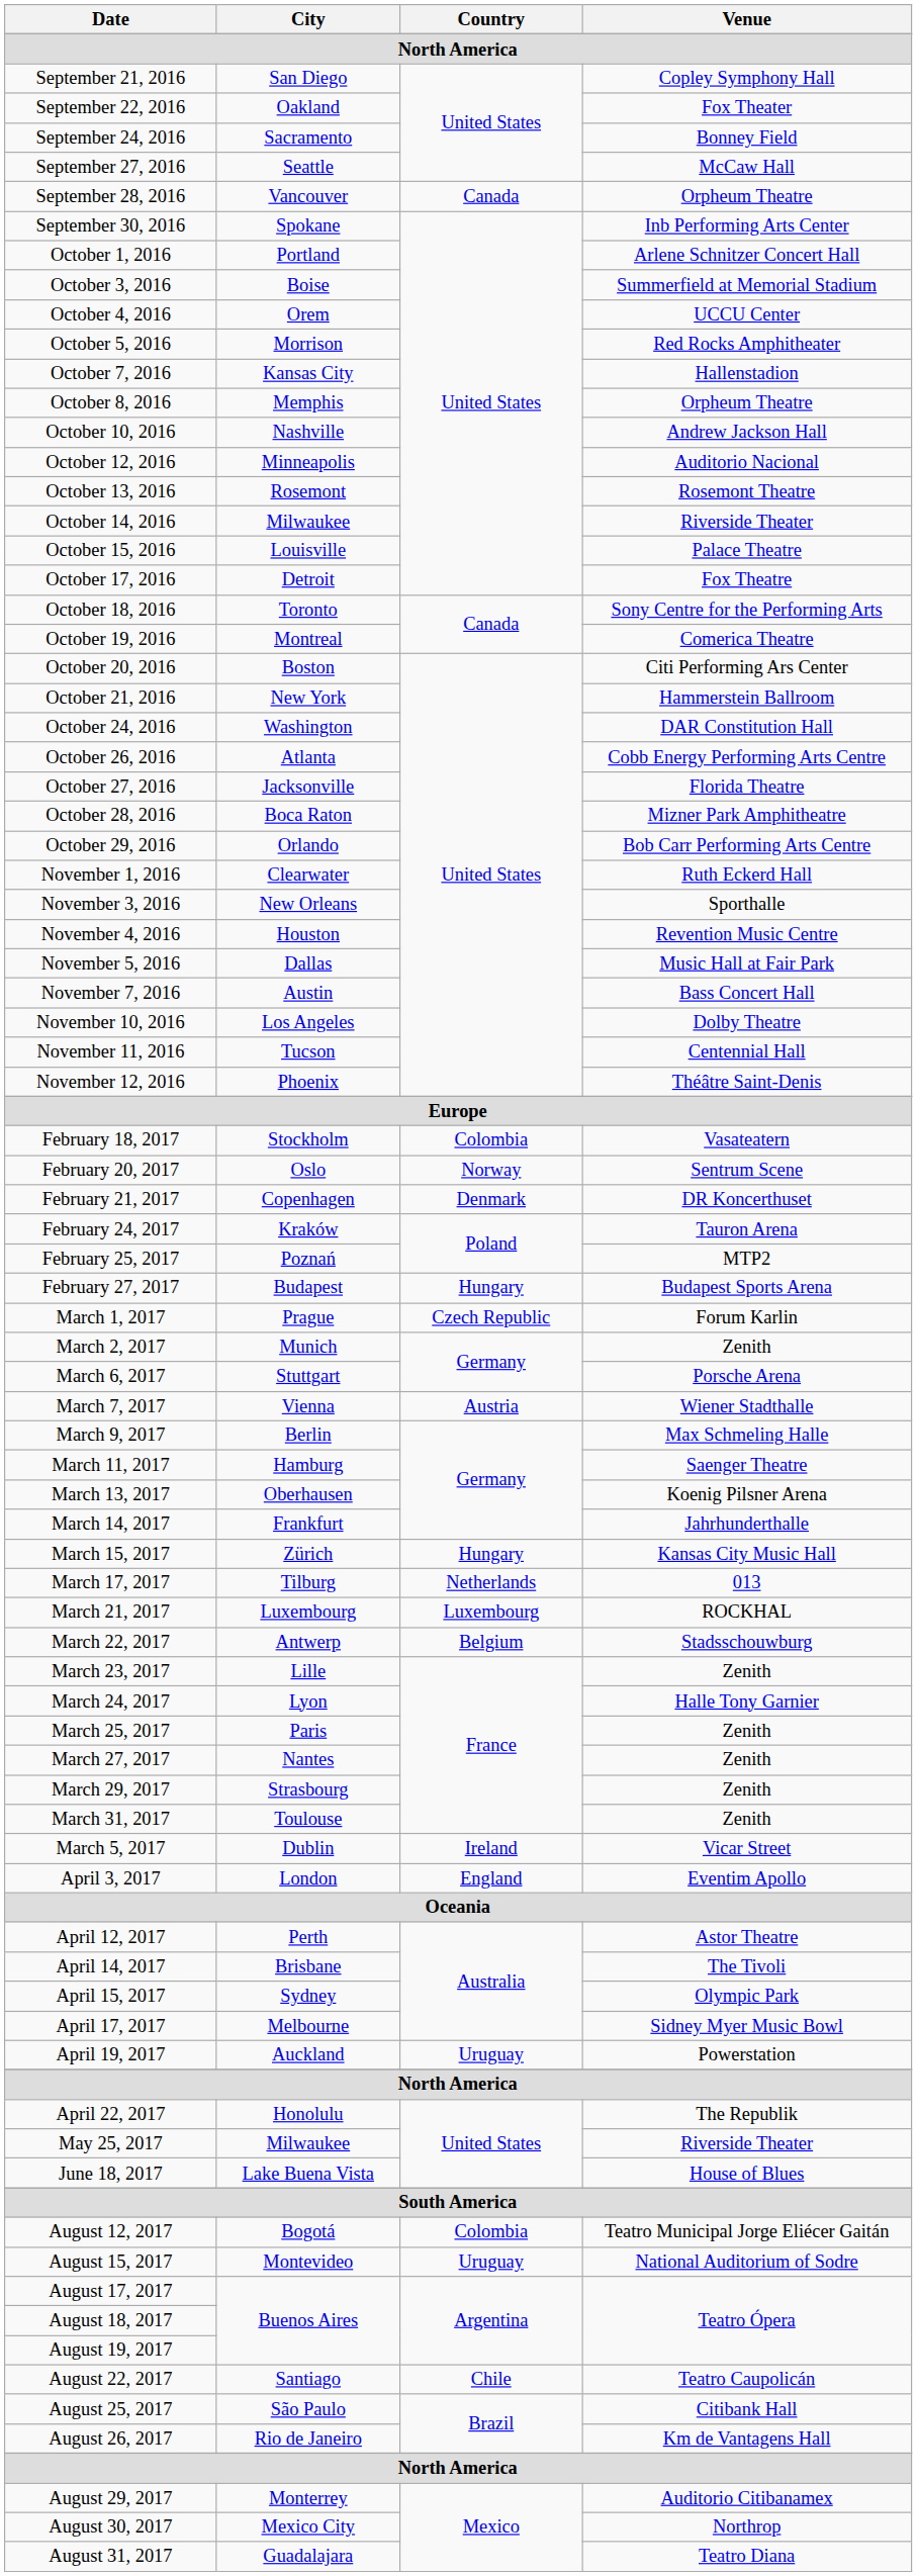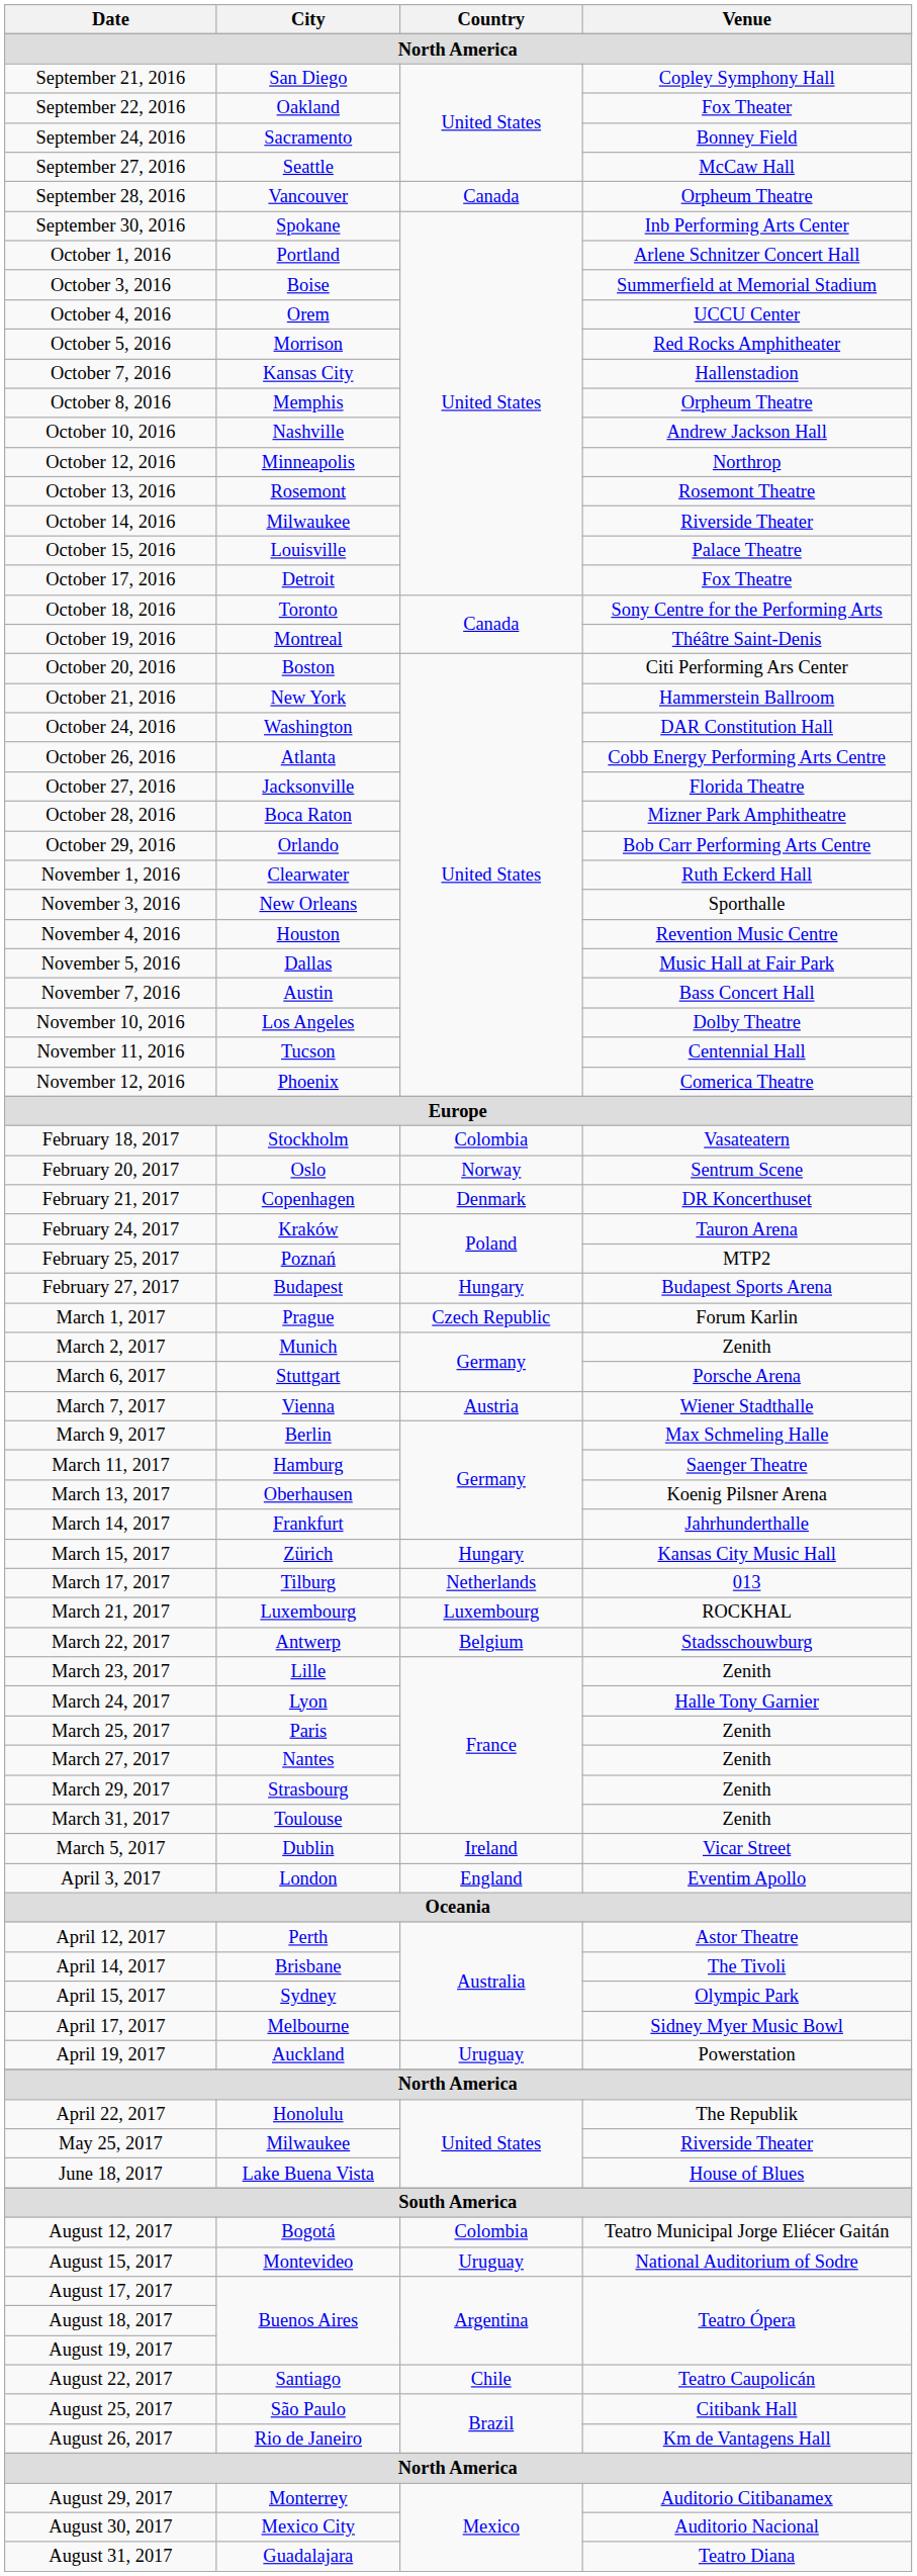 <table class="wikitable" style="text-align:center;">
 <tr>
 <th width="175">Date</th>
 <th width="150">City</th>
 <th width="150">Country</th>
 <th width="275">Venue</th>
 </tr>
 <tr>
 </tr>
 <tr style="background:#ddd;">
 <td colspan="4"><strong>North America</strong></td>
 </tr>
 <tr>
 <td>September 21, 2016</td>
 <td><a href='#'>San Diego</a></td>
 <td rowspan="4"><a href='#'>United States</a></td>
 <td><a href='#'>Copley Symphony Hall</a></td>
 </tr>
 <tr>
 <td>September 22, 2016</td>
 <td><a href='#'>Oakland</a></td>
 <td><a href='#'>Fox Theater</a></td>
 </tr>
 <tr>
 <td>September 24, 2016</td>
 <td><a href='#'>Sacramento</a></td>
 <td><a href='#'>Bonney Field</a></td>
 </tr>
 <tr>
 <td>September 27, 2016</td>
 <td><a href='#'>Seattle</a></td>
 <td><a href='#'>McCaw Hall</a></td>
 </tr>
 <tr>
 <td>September 28, 2016</td>
 <td><a href='#'>Vancouver</a></td>
 <td><a href='#'>Canada</a></td>
 <td><a href='#'>Orpheum Theatre</a></td>
 </tr>
 <tr>
 <td>September 30, 2016</td>
 <td><a href='#'>Spokane</a></td>
 <td rowspan="13"><a href='#'>United States</a></td>
 <td><a href='#'>Inb Performing Arts Center</a></td>
 </tr>
 <tr>
 <td>October 1, 2016</td>
 <td><a href='#'>Portland</a></td>
 <td><a href='#'>Arlene Schnitzer Concert Hall</a></td>
 </tr>
 <tr>
 <td>October 3, 2016</td>
 <td><a href='#'>Boise</a></td>
 <td><a href='#'>Summerfield at Memorial Stadium</a></td>
 </tr>
 <tr>
 <td>October 4, 2016</td>
 <td><a href='#'>Orem</a></td>
 <td><a href='#'>UCCU Center</a></td>
 </tr>
 <tr>
 <td>October 5, 2016</td>
 <td><a href='#'>Morrison</a></td>
 <td><a href='#'>Red Rocks Amphitheater</a></td>
 </tr>
 <tr>
 <td>October 7, 2016</td>
 <td><a href='#'>Kansas City</a></td>
 <td><a href='#'>Hallenstadion</a></td>
 </tr>
 <tr>
 <td>October 8, 2016</td>
 <td><a href='#'>Memphis</a></td>
 <td><a href='#'>Orpheum Theatre</a></td>
 </tr>
 <tr>
 <td>October 10, 2016</td>
 <td><a href='#'>Nashville</a></td>
 <td><a href='#'>Andrew Jackson Hall</a></td>
 </tr>
 <tr>
 <td>October 12, 2016</td>
 <td><a href='#'>Minneapolis</a></td>
-<td><a href='#'>Auditorio Nacional</a></td>
+<td><a href='#'>Northrop</a></td>
 </tr>
 <tr>
 <td>October 13, 2016</td>
 <td><a href='#'>Rosemont</a></td>
 <td><a href='#'>Rosemont Theatre</a></td>
 </tr>
 <tr>
 <td>October 14, 2016</td>
 <td><a href='#'>Milwaukee</a></td>
 <td><a href='#'>Riverside Theater</a></td>
 </tr>
 <tr>
 <td>October 15, 2016</td>
 <td><a href='#'>Louisville</a></td>
 <td><a href='#'>Palace Theatre</a></td>
 </tr>
 <tr>
 <td>October 17, 2016</td>
 <td><a href='#'>Detroit</a></td>
 <td><a href='#'>Fox Theatre</a></td>
 </tr>
 <tr>
 <td>October 18, 2016</td>
 <td><a href='#'>Toronto</a></td>
 <td rowspan="2"><a href='#'>Canada</a></td>
 <td><a href='#'>Sony Centre for the Performing Arts</a></td>
 </tr>
 <tr>
 <td>October 19, 2016</td>
 <td><a href='#'>Montreal</a></td>
-<td><a href='#'>Comerica Theatre</a></td>
+<td><a href='#'>Théâtre Saint-Denis</a></td>
 </tr>
 <tr>
 <td>October 20, 2016</td>
 <td><a href='#'>Boston</a></td>
 <td rowspan="15"><a href='#'>United States</a></td>
 <td>Citi Performing Ars Center</td>
 </tr>
 <tr>
 <td>October 21, 2016</td>
 <td><a href='#'>New York</a></td>
 <td><a href='#'>Hammerstein Ballroom</a></td>
 </tr>
 <tr>
 <td>October 24, 2016</td>
 <td><a href='#'>Washington</a></td>
 <td><a href='#'>DAR Constitution Hall</a></td>
 </tr>
 <tr>
 <td>October 26, 2016</td>
 <td><a href='#'>Atlanta</a></td>
 <td><a href='#'>Cobb Energy Performing Arts Centre</a></td>
 </tr>
 <tr>
 <td>October 27, 2016</td>
 <td><a href='#'>Jacksonville</a></td>
 <td><a href='#'>Florida Theatre</a></td>
 </tr>
 <tr>
 <td>October 28, 2016</td>
 <td><a href='#'>Boca Raton</a></td>
 <td><a href='#'>Mizner Park Amphitheatre</a></td>
 </tr>
 <tr>
 <td>October 29, 2016</td>
 <td><a href='#'>Orlando</a></td>
 <td><a href='#'>Bob Carr Performing Arts Centre</a></td>
 </tr>
 <tr>
 <td>November 1, 2016</td>
 <td><a href='#'>Clearwater</a></td>
 <td><a href='#'>Ruth Eckerd Hall</a></td>
 </tr>
 <tr>
 <td>November 3, 2016</td>
 <td><a href='#'>New Orleans</a></td>
 <td>Sporthalle</td>
 </tr>
 <tr>
 <td>November 4, 2016</td>
 <td><a href='#'>Houston</a></td>
 <td><a href='#'>Revention Music Centre</a></td>
 </tr>
 <tr>
 <td>November 5, 2016</td>
 <td><a href='#'>Dallas</a></td>
 <td><a href='#'>Music Hall at Fair Park</a></td>
 </tr>
 <tr>
 <td>November 7, 2016</td>
 <td><a href='#'>Austin</a></td>
 <td><a href='#'>Bass Concert Hall</a></td>
 </tr>
 <tr>
 <td>November 10, 2016</td>
 <td><a href='#'>Los Angeles</a></td>
 <td><a href='#'>Dolby Theatre</a></td>
 </tr>
 <tr>
 <td>November 11, 2016</td>
 <td><a href='#'>Tucson</a></td>
 <td><a href='#'>Centennial Hall</a></td>
 </tr>
 <tr>
 <td>November 12, 2016</td>
 <td><a href='#'>Phoenix</a></td>
-<td><a href='#'>Théâtre Saint-Denis</a></td>
+<td><a href='#'>Comerica Theatre</a></td>
 </tr>
 <tr>
 </tr>
 <tr style="background:#ddd;">
 <td colspan="4"><strong>Europe</strong></td>
 </tr>
 <tr>
 <td>February 18, 2017</td>
 <td><a href='#'>Stockholm</a></td>
 <td><a href='#'>Colombia</a></td>
 <td><a href='#'>Vasateatern</a></td>
 </tr>
 <tr>
 <td>February 20, 2017</td>
 <td><a href='#'>Oslo</a></td>
 <td><a href='#'>Norway</a></td>
 <td><a href='#'>Sentrum Scene</a></td>
 </tr>
 <tr>
 <td>February 21, 2017</td>
 <td><a href='#'>Copenhagen</a></td>
 <td><a href='#'>Denmark</a></td>
 <td><a href='#'>DR Koncerthuset</a></td>
 </tr>
 <tr>
 <td>February 24, 2017</td>
 <td><a href='#'>Kraków</a></td>
 <td rowspan="2"><a href='#'>Poland</a></td>
 <td><a href='#'>Tauron Arena</a></td>
 </tr>
 <tr>
 <td>February 25, 2017</td>
 <td><a href='#'>Poznań</a></td>
 <td>MTP2</td>
 </tr>
 <tr>
 <td>February 27, 2017</td>
 <td><a href='#'>Budapest</a></td>
 <td><a href='#'>Hungary</a></td>
 <td><a href='#'>Budapest Sports Arena</a></td>
 </tr>
 <tr>
 <td>March 1, 2017</td>
 <td><a href='#'>Prague</a></td>
 <td><a href='#'>Czech Republic</a></td>
 <td>Forum Karlin</td>
 </tr>
 <tr>
 <td>March 2, 2017</td>
 <td><a href='#'>Munich</a></td>
 <td rowspan="2"><a href='#'>Germany</a></td>
 <td>Zenith</td>
 </tr>
 <tr>
 <td>March 6, 2017</td>
 <td><a href='#'>Stuttgart</a></td>
 <td><a href='#'>Porsche Arena</a></td>
 </tr>
 <tr>
 <td>March 7, 2017</td>
 <td><a href='#'>Vienna</a></td>
 <td><a href='#'>Austria</a></td>
 <td><a href='#'>Wiener Stadthalle</a></td>
 </tr>
 <tr>
 <td>March 9, 2017</td>
 <td><a href='#'>Berlin</a></td>
 <td rowspan="4"><a href='#'>Germany</a></td>
 <td><a href='#'>Max Schmeling Halle</a></td>
 </tr>
 <tr>
 <td>March 11, 2017</td>
 <td><a href='#'>Hamburg</a></td>
 <td><a href='#'>Saenger Theatre</a></td>
 </tr>
 <tr>
 <td>March 13, 2017</td>
 <td><a href='#'>Oberhausen</a></td>
 <td>Koenig Pilsner Arena</td>
 </tr>
 <tr>
 <td>March 14, 2017</td>
 <td><a href='#'>Frankfurt</a></td>
 <td><a href='#'>Jahrhunderthalle</a></td>
 </tr>
 <tr>
 <td>March 15, 2017</td>
 <td><a href='#'>Zürich</a></td>
 <td><a href='#'>Hungary</a></td>
 <td><a href='#'>Kansas City Music Hall</a></td>
 </tr>
 <tr>
 <td>March 17, 2017</td>
 <td><a href='#'>Tilburg</a></td>
 <td><a href='#'>Netherlands</a></td>
 <td><a href='#'>013</a></td>
 </tr>
 <tr>
 <td>March 21, 2017</td>
 <td><a href='#'>Luxembourg</a></td>
 <td><a href='#'>Luxembourg</a></td>
 <td>ROCKHAL</td>
 </tr>
 <tr>
 <td>March 22, 2017</td>
 <td><a href='#'>Antwerp</a></td>
 <td><a href='#'>Belgium</a></td>
 <td><a href='#'>Stadsschouwburg</a></td>
 </tr>
 <tr>
 <td>March 23, 2017</td>
 <td><a href='#'>Lille</a></td>
 <td rowspan="6"><a href='#'>France</a></td>
 <td>Zenith</td>
 </tr>
 <tr>
 <td>March 24, 2017</td>
 <td><a href='#'>Lyon</a></td>
 <td><a href='#'>Halle Tony Garnier</a></td>
 </tr>
 <tr>
 <td>March 25, 2017</td>
 <td><a href='#'>Paris</a></td>
 <td>Zenith</td>
 </tr>
 <tr>
 <td>March 27, 2017</td>
 <td><a href='#'>Nantes</a></td>
 <td>Zenith</td>
 </tr>
 <tr>
 <td>March 29, 2017</td>
 <td><a href='#'>Strasbourg</a></td>
 <td>Zenith</td>
 </tr>
 <tr>
 <td>March 31, 2017</td>
 <td><a href='#'>Toulouse</a></td>
 <td>Zenith</td>
 </tr>
 <tr>
 <td>March 5, 2017</td>
 <td><a href='#'>Dublin</a></td>
 <td><a href='#'>Ireland</a></td>
 <td><a href='#'>Vicar Street</a></td>
 </tr>
 <tr>
 <td>April 3, 2017</td>
 <td><a href='#'>London</a></td>
 <td><a href='#'>England</a></td>
 <td><a href='#'>Eventim Apollo</a></td>
 </tr>
 <tr style="background:#ddd;">
 <td colspan="4"><strong>Oceania</strong></td>
 </tr>
 <tr>
 <td>April 12, 2017</td>
 <td><a href='#'>Perth</a></td>
 <td rowspan="4"><a href='#'>Australia</a></td>
 <td><a href='#'>Astor Theatre</a></td>
 </tr>
 <tr>
 <td>April 14, 2017</td>
 <td><a href='#'>Brisbane</a></td>
 <td><a href='#'>The Tivoli</a></td>
 </tr>
 <tr>
 <td>April 15, 2017</td>
 <td><a href='#'>Sydney</a></td>
 <td><a href='#'>Olympic Park</a></td>
 </tr>
 <tr>
 <td>April 17, 2017</td>
 <td><a href='#'>Melbourne</a></td>
 <td><a href='#'>Sidney Myer Music Bowl</a></td>
 </tr>
 <tr>
 <td>April 19, 2017</td>
 <td><a href='#'>Auckland</a></td>
 <td><a href='#'>Uruguay</a></td>
 <td>Powerstation</td>
 </tr>
 <tr>
 </tr>
 <tr style="background:#ddd;">
 <td colspan="4"><strong>North America</strong></td>
 </tr>
 <tr>
 <td>April 22, 2017</td>
 <td><a href='#'>Honolulu</a></td>
 <td rowspan="3"><a href='#'>United States</a></td>
 <td>The Republik</td>
 </tr>
 <tr>
 <td>May 25, 2017</td>
 <td><a href='#'>Milwaukee</a></td>
 <td><a href='#'>Riverside Theater</a></td>
 </tr>
 <tr>
 <td>June 18, 2017</td>
 <td><a href='#'>Lake Buena Vista</a></td>
 <td><a href='#'>House of Blues</a></td>
 </tr>
 <tr>
 </tr>
 <tr style="background:#ddd;">
 <td colspan="4"><strong>South America</strong></td>
 </tr>
 <tr>
 <td>August 12, 2017</td>
 <td><a href='#'>Bogotá</a></td>
 <td><a href='#'>Colombia</a></td>
 <td>Teatro Municipal Jorge Eliécer Gaitán</td>
 </tr>
 <tr>
 <td>August 15, 2017</td>
 <td><a href='#'>Montevideo</a></td>
 <td><a href='#'>Uruguay</a></td>
 <td><a href='#'>National Auditorium of Sodre</a></td>
 </tr>
 <tr>
 <td>August 17, 2017</td>
 <td rowspan="3"><a href='#'>Buenos Aires</a></td>
 <td rowspan="3"><a href='#'>Argentina</a></td>
 <td rowspan="3"><a href='#'>Teatro Ópera</a></td>
 </tr>
 <tr>
 <td>August 18, 2017</td>
 </tr>
 <tr>
 <td>August 19, 2017</td>
 </tr>
 <tr>
 <td>August 22, 2017</td>
 <td><a href='#'>Santiago</a></td>
 <td><a href='#'>Chile</a></td>
 <td><a href='#'>Teatro Caupolicán</a></td>
 </tr>
 <tr>
 <td>August 25, 2017</td>
 <td><a href='#'>São Paulo</a></td>
 <td rowspan="2"><a href='#'>Brazil</a></td>
 <td><a href='#'>Citibank Hall</a></td>
 </tr>
 <tr>
 <td>August 26, 2017</td>
 <td><a href='#'>Rio de Janeiro</a></td>
 <td><a href='#'>Km de Vantagens Hall</a></td>
 </tr>
 <tr>
 </tr>
 <tr style="background:#ddd;">
 <td colspan="4"><strong>North America</strong></td>
 </tr>
 <tr>
 <td>August 29, 2017</td>
 <td><a href='#'>Monterrey</a></td>
 <td rowspan="3"><a href='#'>Mexico</a></td>
 <td><a href='#'>Auditorio Citibanamex</a></td>
 </tr>
 <tr>
 <td>August 30, 2017</td>
 <td><a href='#'>Mexico City</a></td>
-<td><a href='#'>Northrop</a></td>
+<td><a href='#'>Auditorio Nacional</a></td>
 </tr>
 <tr>
 <td>August 31, 2017</td>
 <td><a href='#'>Guadalajara</a></td>
 <td><a href='#'>Teatro Diana</a></td>
 </tr>
 <tr>
 </tr>
 </table>
